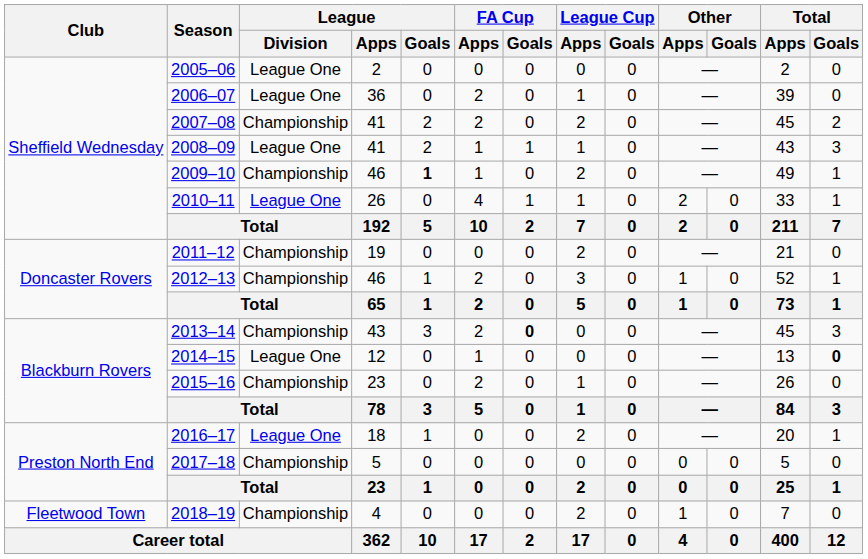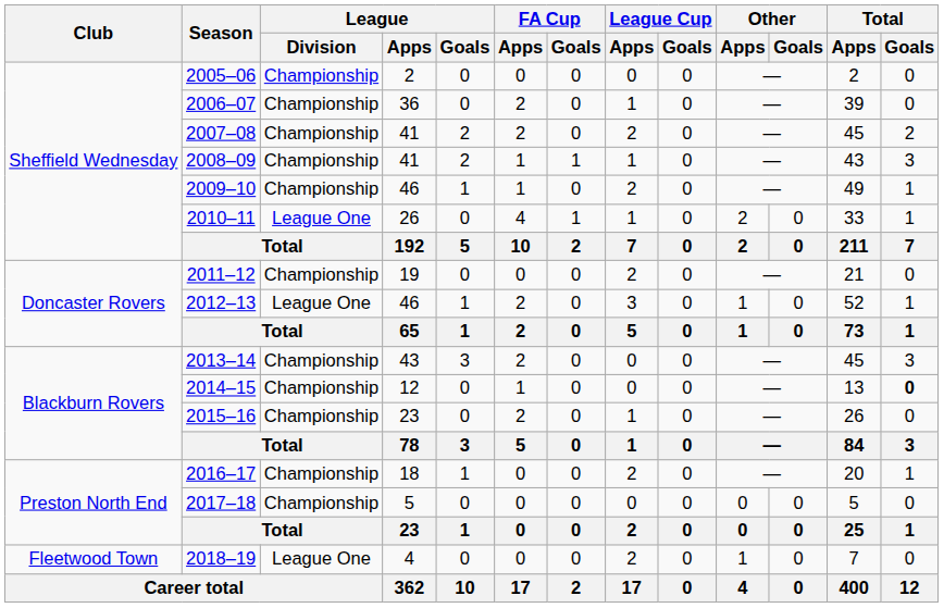 <table class="wikitable" style="text-align:center">
 <tr>
 <th rowspan="2">Club</th>
 <th rowspan="2">Season</th>
 <th colspan="3">League</th>
 <th colspan="2"><a href='#'>FA Cup</a></th>
 <th colspan="2"><a href='#'>League Cup</a></th>
 <th colspan="2">Other</th>
 <th colspan="2">Total</th>
 </tr>
 <tr>
 <th>Division</th>
 <th>Apps</th>
 <th>Goals</th>
 <th>Apps</th>
 <th>Goals</th>
 <th>Apps</th>
 <th>Goals</th>
 <th>Apps</th>
 <th>Goals</th>
 <th>Apps</th>
 <th>Goals</th>
 </tr>
 <tr>
 <td rowspan="7"><a href='#'>Sheffield Wednesday</a></td>
 <td><a href='#'>2005–06</a></td>
-<td>League One</td>
+<td><a href='#'>Championship</a></td>
 <td>2</td>
 <td>0</td>
 <td>0</td>
 <td>0</td>
 <td>0</td>
 <td>0</td>
 <td colspan="2">—</td>
 <td>2</td>
 <td>0</td>
 </tr>
 <tr>
 <td><a href='#'>2006–07</a></td>
-<td>League One</td>
+<td>Championship</td>
 <td>36</td>
 <td>0</td>
 <td>2</td>
 <td>0</td>
 <td>1</td>
 <td>0</td>
 <td colspan="2">—</td>
 <td>39</td>
 <td>0</td>
 </tr>
 <tr>
 <td><a href='#'>2007–08</a></td>
 <td>Championship</td>
 <td>41</td>
 <td>2</td>
 <td>2</td>
 <td>0</td>
 <td>2</td>
 <td>0</td>
 <td colspan="2">—</td>
 <td>45</td>
 <td>2</td>
 </tr>
 <tr>
 <td><a href='#'>2008–09</a></td>
-<td>League One</td>
+<td>Championship</td>
 <td>41</td>
 <td>2</td>
 <td>1</td>
 <td>1</td>
 <td>1</td>
 <td>0</td>
 <td colspan="2">—</td>
 <td>43</td>
 <td>3</td>
 </tr>
 <tr>
 <td><a href='#'>2009–10</a></td>
 <td>Championship</td>
 <td>46</td>
-<td><strong>1</strong></td>
+<td>1</td>
 <td>1</td>
 <td>0</td>
 <td>2</td>
 <td>0</td>
 <td colspan="2">—</td>
 <td>49</td>
 <td>1</td>
 </tr>
 <tr>
 <td><a href='#'>2010–11</a></td>
 <td><a href='#'>League One</a></td>
 <td>26</td>
 <td>0</td>
 <td>4</td>
 <td>1</td>
 <td>1</td>
 <td>0</td>
 <td>2</td>
 <td>0</td>
 <td>33</td>
 <td>1</td>
 </tr>
 <tr>
 <th colspan="2">Total</th>
 <th>192</th>
 <th>5</th>
 <th>10</th>
 <th>2</th>
 <th>7</th>
 <th>0</th>
 <th>2</th>
 <th>0</th>
 <th>211</th>
 <th>7</th>
 </tr>
 <tr>
 <td rowspan="3"><a href='#'>Doncaster Rovers</a></td>
 <td><a href='#'>2011–12</a></td>
 <td>Championship</td>
 <td>19</td>
 <td>0</td>
 <td>0</td>
 <td>0</td>
 <td>2</td>
 <td>0</td>
 <td colspan="2">—</td>
 <td>21</td>
 <td>0</td>
 </tr>
 <tr>
 <td><a href='#'>2012–13</a></td>
-<td>Championship</td>
+<td>League One</td>
 <td>46</td>
 <td>1</td>
 <td>2</td>
 <td>0</td>
 <td>3</td>
 <td>0</td>
 <td>1</td>
 <td>0</td>
 <td>52</td>
 <td>1</td>
 </tr>
 <tr>
 <th colspan="2">Total</th>
 <th>65</th>
 <th>1</th>
 <th>2</th>
 <th>0</th>
 <th>5</th>
 <th>0</th>
 <th>1</th>
 <th>0</th>
 <th>73</th>
 <th>1</th>
 </tr>
 <tr>
 <td rowspan="4"><a href='#'>Blackburn Rovers</a></td>
 <td><a href='#'>2013–14</a></td>
 <td>Championship</td>
 <td>43</td>
 <td>3</td>
 <td>2</td>
-<td><strong>0</strong></td>
+<td>0</td>
 <td>0</td>
 <td>0</td>
 <td colspan="2">—</td>
 <td>45</td>
 <td>3</td>
 </tr>
 <tr>
 <td><a href='#'>2014–15</a></td>
-<td>League One</td>
+<td>Championship</td>
 <td>12</td>
 <td>0</td>
 <td>1</td>
 <td>0</td>
 <td>0</td>
 <td>0</td>
 <td colspan="2">—</td>
 <td>13</td>
 <td><strong>0</strong></td>
 </tr>
 <tr>
 <td><a href='#'>2015–16</a></td>
 <td>Championship</td>
 <td>23</td>
 <td>0</td>
 <td>2</td>
 <td>0</td>
 <td>1</td>
 <td>0</td>
 <td colspan="2">—</td>
 <td>26</td>
 <td>0</td>
 </tr>
 <tr>
 <th colspan="2">Total</th>
 <th>78</th>
 <th>3</th>
 <th>5</th>
 <th>0</th>
 <th>1</th>
 <th>0</th>
 <th colspan="2">—</th>
 <th>84</th>
 <th>3</th>
 </tr>
 <tr>
 <td rowspan="3"><a href='#'>Preston North End</a></td>
 <td><a href='#'>2016–17</a></td>
-<td><a href='#'>League One</a></td>
+<td>Championship</td>
 <td>18</td>
 <td>1</td>
 <td>0</td>
 <td>0</td>
 <td>2</td>
 <td>0</td>
 <td colspan="2">—</td>
 <td>20</td>
 <td>1</td>
 </tr>
 <tr>
 <td><a href='#'>2017–18</a></td>
 <td>Championship</td>
 <td>5</td>
 <td>0</td>
 <td>0</td>
 <td>0</td>
 <td>0</td>
 <td>0</td>
 <td>0</td>
 <td>0</td>
 <td>5</td>
 <td>0</td>
 </tr>
 <tr>
 <th colspan="2">Total</th>
 <th>23</th>
 <th>1</th>
 <th>0</th>
 <th>0</th>
 <th>2</th>
 <th>0</th>
 <th>0</th>
 <th>0</th>
 <th>25</th>
 <th>1</th>
 </tr>
 <tr>
 <td><a href='#'>Fleetwood Town</a></td>
 <td><a href='#'>2018–19</a></td>
-<td>Championship</td>
+<td>League One</td>
 <td>4</td>
 <td>0</td>
 <td>0</td>
 <td>0</td>
 <td>2</td>
 <td>0</td>
 <td>1</td>
 <td>0</td>
 <td>7</td>
 <td>0</td>
 </tr>
 <tr>
 <th colspan="3">Career total</th>
 <th>362</th>
 <th>10</th>
 <th>17</th>
 <th>2</th>
 <th>17</th>
 <th>0</th>
 <th>4</th>
 <th>0</th>
 <th>400</th>
 <th>12</th>
 </tr>
 </table>
